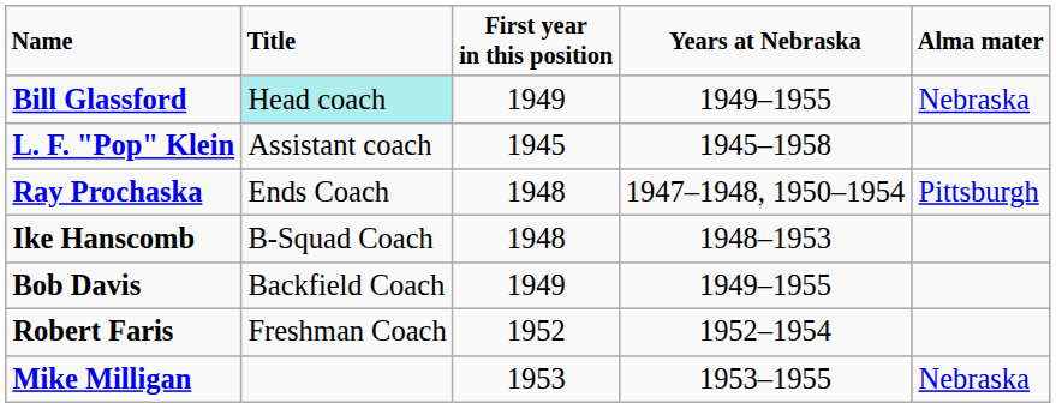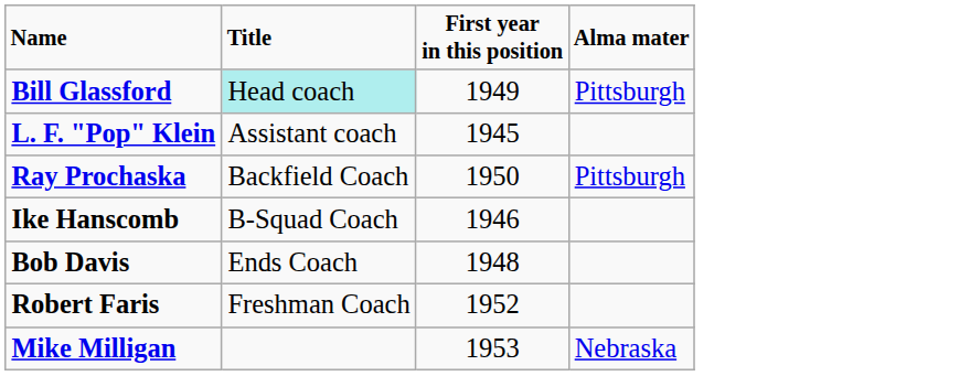 <table class="wikitable">
 <tr style="font-size:smaller">
 <td><strong>Name</strong></td>
 <td><strong>Title</strong></td>
 <td align="center"><strong>First year<br>in this position</strong></td>
-<td align="center"><strong>Years at Nebraska</strong></td>
 <td><strong>Alma mater</strong></td>
 </tr>
 <tr>
 <td><strong><a href='#'>Bill Glassford</a></strong></td>
 <td style="background: paleturquoise;">Head coach</td>
 <td align="center">1949</td>
-<td align="center">1949–1955</td>
-<td><a href='#'>Nebraska</a></td>
+<td><a href='#'>Pittsburgh</a></td>
 </tr>
 <tr>
 <td><strong><a href='#'>L. F. "Pop" Klein</a></strong></td>
 <td>Assistant coach</td>
 <td align="center">1945</td>
-<td align="center">1945–1958</td>
 <td></td>
 </tr>
 <tr>
 <td><strong><a href='#'>Ray Prochaska</a></strong></td>
-<td>Ends Coach</td>
-<td align="center">1948</td>
-<td align="center">1947–1948, 1950–1954</td>
+<td>Backfield Coach</td>
+<td align="center">1950</td>
 <td><a href='#'>Pittsburgh</a></td>
 </tr>
 <tr>
 <td><strong>Ike Hanscomb</strong></td>
 <td>B-Squad Coach</td>
-<td align="center">1948</td>
-<td align="center">1948–1953</td>
+<td align="center">1946</td>
 <td></td>
 </tr>
 <tr>
 <td><strong>Bob Davis</strong></td>
-<td>Backfield Coach</td>
-<td align="center">1949</td>
-<td align="center">1949–1955</td>
+<td>Ends Coach</td>
+<td align="center">1948</td>
 <td></td>
 </tr>
 <tr>
 <td><strong>Robert Faris</strong></td>
 <td>Freshman Coach</td>
 <td align="center">1952</td>
-<td align="center">1952–1954</td>
 <td></td>
 </tr>
 <tr>
 <td><strong><a href='#'>Mike Milligan</a></strong></td>
 <td></td>
 <td align="center">1953</td>
-<td align="center">1953–1955</td>
 <td><a href='#'>Nebraska</a></td>
 </tr>
 </table>
